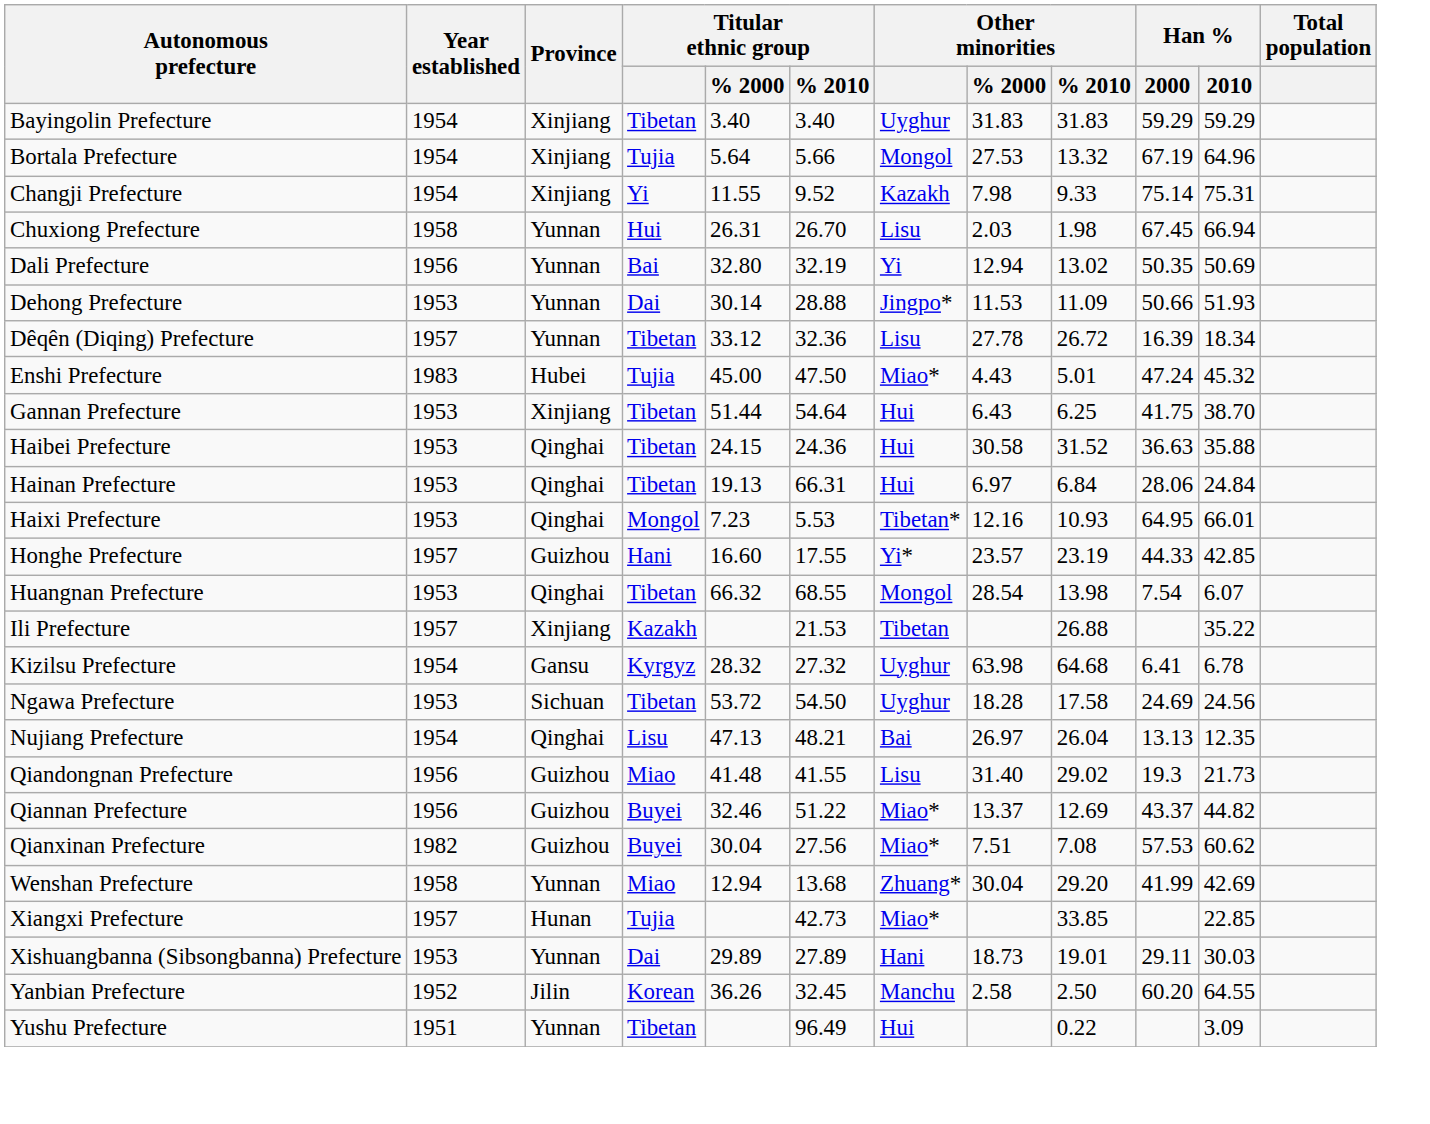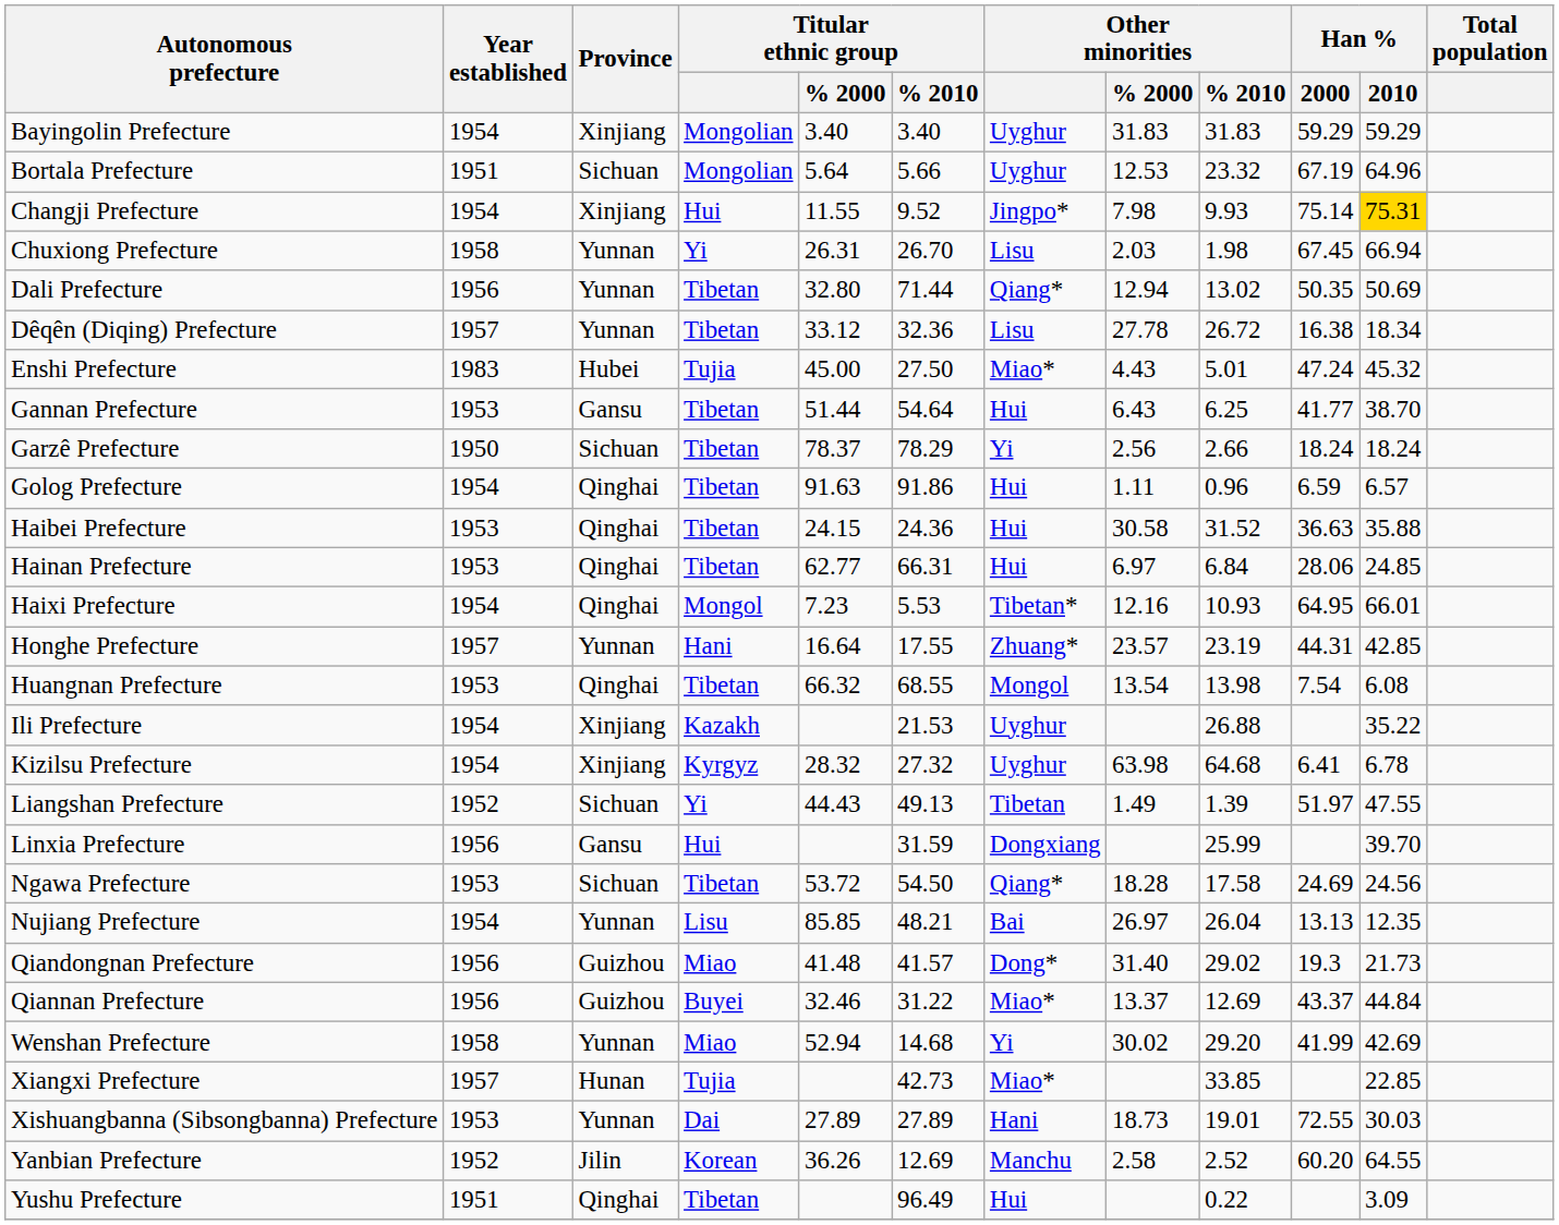 <table class="wikitable sortable">
 <tr>
 <th rowspan="2">Autonomous<br>prefecture</th>
 <th rowspan="2">Year<br>established</th>
 <th rowspan="2">Province</th>
 <th colspan="3">Titular<br>ethnic group</th>
 <th colspan="3">Other<br>minorities</th>
 <th colspan="2">Han %</th>
 <th>Total<br>population</th>
 </tr>
 <tr>
 <th></th>
 <th>% 2000</th>
 <th>% 2010</th>
 <th></th>
 <th>% 2000</th>
 <th>% 2010</th>
 <th>2000</th>
 <th>2010</th>
 <th></th>
 </tr>
 <tr>
 <td>Bayingolin Prefecture</td>
 <td>1954</td>
 <td>Xinjiang</td>
-<td><a href='#'>Tibetan</a></td>
+<td><a href='#'>Mongolian</a></td>
 <td>3.40</td>
 <td>3.40</td>
 <td><a href='#'>Uyghur</a></td>
 <td>31.83</td>
 <td>31.83</td>
 <td>59.29</td>
 <td>59.29</td>
 <td></td>
 </tr>
 <tr>
 <td>Bortala Prefecture</td>
-<td>1954</td>
-<td>Xinjiang</td>
-<td><a href='#'>Tujia</a></td>
+<td>1951</td>
+<td>Sichuan</td>
+<td><a href='#'>Mongolian</a></td>
 <td>5.64</td>
 <td>5.66</td>
-<td><a href='#'>Mongol</a></td>
-<td>27.53</td>
-<td>13.32</td>
+<td><a href='#'>Uyghur</a></td>
+<td>12.53</td>
+<td>23.32</td>
 <td>67.19</td>
 <td>64.96</td>
 <td></td>
 </tr>
 <tr>
 <td>Changji Prefecture</td>
 <td>1954</td>
 <td>Xinjiang</td>
-<td><a href='#'>Yi</a></td>
+<td><a href='#'>Hui</a></td>
 <td>11.55</td>
 <td>9.52</td>
-<td><a href='#'>Kazakh</a></td>
+<td><a href='#'>Jingpo</a>*</td>
 <td>7.98</td>
-<td>9.33</td>
+<td>9.93</td>
 <td>75.14</td>
-<td>75.31</td>
+<td style="background: gold;">75.31</td>
 <td></td>
 </tr>
 <tr>
 <td>Chuxiong Prefecture</td>
 <td>1958</td>
 <td>Yunnan</td>
-<td><a href='#'>Hui</a></td>
+<td><a href='#'>Yi</a></td>
 <td>26.31</td>
 <td>26.70</td>
 <td><a href='#'>Lisu</a></td>
 <td>2.03</td>
 <td>1.98</td>
 <td>67.45</td>
 <td>66.94</td>
 <td></td>
 </tr>
 <tr>
 <td>Dali Prefecture</td>
 <td>1956</td>
 <td>Yunnan</td>
-<td><a href='#'>Bai</a></td>
+<td><a href='#'>Tibetan</a></td>
 <td>32.80</td>
-<td>32.19</td>
-<td><a href='#'>Yi</a></td>
+<td>71.44</td>
+<td><a href='#'>Qiang</a>*</td>
 <td>12.94</td>
 <td>13.02</td>
 <td>50.35</td>
 <td>50.69</td>
-<td></td>
-</tr>
-<tr>
-<td>Dehong Prefecture</td>
-<td>1953</td>
-<td>Yunnan</td>
-<td><a href='#'>Dai</a></td>
-<td>30.14</td>
-<td>28.88</td>
-<td><a href='#'>Jingpo</a>*</td>
-<td>11.53</td>
-<td>11.09</td>
-<td>50.66</td>
-<td>51.93</td>
 <td></td>
 </tr>
 <tr>
 <td>Dêqên (Diqing) Prefecture</td>
 <td>1957</td>
 <td>Yunnan</td>
 <td><a href='#'>Tibetan</a></td>
 <td>33.12</td>
 <td>32.36</td>
 <td><a href='#'>Lisu</a></td>
 <td>27.78</td>
 <td>26.72</td>
-<td>16.39</td>
+<td>16.38</td>
 <td>18.34</td>
 <td></td>
 </tr>
 <tr>
 <td>Enshi Prefecture</td>
 <td>1983</td>
 <td>Hubei</td>
 <td><a href='#'>Tujia</a></td>
 <td>45.00</td>
-<td>47.50</td>
+<td>27.50</td>
 <td><a href='#'>Miao</a>*</td>
 <td>4.43</td>
 <td>5.01</td>
 <td>47.24</td>
 <td>45.32</td>
 <td></td>
 </tr>
 <tr>
 <td>Gannan Prefecture</td>
 <td>1953</td>
-<td>Xinjiang</td>
+<td>Gansu</td>
 <td><a href='#'>Tibetan</a></td>
 <td>51.44</td>
 <td>54.64</td>
 <td><a href='#'>Hui</a></td>
 <td>6.43</td>
 <td>6.25</td>
-<td>41.75</td>
+<td>41.77</td>
 <td>38.70</td>
+<td></td>
+</tr>
+<tr>
+<td>Garzê Prefecture</td>
+<td>1950</td>
+<td>Sichuan</td>
+<td><a href='#'>Tibetan</a></td>
+<td>78.37</td>
+<td>78.29</td>
+<td><a href='#'>Yi</a></td>
+<td>2.56</td>
+<td>2.66</td>
+<td>18.24</td>
+<td>18.24</td>
+<td></td>
+</tr>
+<tr>
+<td>Golog Prefecture</td>
+<td>1954</td>
+<td>Qinghai</td>
+<td><a href='#'>Tibetan</a></td>
+<td>91.63</td>
+<td>91.86</td>
+<td><a href='#'>Hui</a></td>
+<td>1.11</td>
+<td>0.96</td>
+<td>6.59</td>
+<td>6.57</td>
 <td></td>
 </tr>
 <tr>
 <td>Haibei Prefecture</td>
 <td>1953</td>
 <td>Qinghai</td>
 <td><a href='#'>Tibetan</a></td>
 <td>24.15</td>
 <td>24.36</td>
 <td><a href='#'>Hui</a></td>
 <td>30.58</td>
 <td>31.52</td>
 <td>36.63</td>
 <td>35.88</td>
 <td></td>
 </tr>
 <tr>
 <td>Hainan Prefecture</td>
 <td>1953</td>
 <td>Qinghai</td>
 <td><a href='#'>Tibetan</a></td>
-<td>19.13</td>
+<td>62.77</td>
 <td>66.31</td>
 <td><a href='#'>Hui</a></td>
 <td>6.97</td>
 <td>6.84</td>
 <td>28.06</td>
-<td>24.84</td>
+<td>24.85</td>
 <td></td>
 </tr>
 <tr>
 <td>Haixi Prefecture</td>
-<td>1953</td>
+<td>1954</td>
 <td>Qinghai</td>
 <td><a href='#'>Mongol</a></td>
 <td>7.23</td>
 <td>5.53</td>
 <td><a href='#'>Tibetan</a>*</td>
 <td>12.16</td>
 <td>10.93</td>
 <td>64.95</td>
 <td>66.01</td>
 <td></td>
 </tr>
 <tr>
 <td>Honghe Prefecture</td>
 <td>1957</td>
-<td>Guizhou</td>
+<td>Yunnan</td>
 <td><a href='#'>Hani</a></td>
-<td>16.60</td>
+<td>16.64</td>
 <td>17.55</td>
-<td><a href='#'>Yi</a>*</td>
+<td><a href='#'>Zhuang</a>*</td>
 <td>23.57</td>
 <td>23.19</td>
-<td>44.33</td>
+<td>44.31</td>
 <td>42.85</td>
 <td></td>
 </tr>
 <tr>
 <td>Huangnan Prefecture</td>
 <td>1953</td>
 <td>Qinghai</td>
 <td><a href='#'>Tibetan</a></td>
 <td>66.32</td>
 <td>68.55</td>
 <td><a href='#'>Mongol</a></td>
-<td>28.54</td>
+<td>13.54</td>
 <td>13.98</td>
 <td>7.54</td>
-<td>6.07</td>
+<td>6.08</td>
 <td></td>
 </tr>
 <tr>
 <td>Ili Prefecture</td>
-<td>1957</td>
+<td>1954</td>
 <td>Xinjiang</td>
 <td><a href='#'>Kazakh</a></td>
 <td></td>
 <td>21.53</td>
-<td><a href='#'>Tibetan</a></td>
+<td><a href='#'>Uyghur</a></td>
 <td></td>
 <td>26.88</td>
 <td></td>
 <td>35.22</td>
 <td></td>
 </tr>
 <tr>
 <td>Kizilsu Prefecture</td>
 <td>1954</td>
-<td>Gansu</td>
+<td>Xinjiang</td>
 <td><a href='#'>Kyrgyz</a></td>
 <td>28.32</td>
 <td>27.32</td>
 <td><a href='#'>Uyghur</a></td>
 <td>63.98</td>
 <td>64.68</td>
 <td>6.41</td>
 <td>6.78</td>
 <td></td>
 </tr>
 <tr>
+<td>Liangshan Prefecture</td>
+<td>1952</td>
+<td>Sichuan</td>
+<td><a href='#'>Yi</a></td>
+<td>44.43</td>
+<td>49.13</td>
+<td><a href='#'>Tibetan</a></td>
+<td>1.49</td>
+<td>1.39</td>
+<td>51.97</td>
+<td>47.55</td>
+<td></td>
+</tr>
+<tr>
+<td>Linxia Prefecture</td>
+<td>1956</td>
+<td>Gansu</td>
+<td><a href='#'>Hui</a></td>
+<td></td>
+<td>31.59</td>
+<td><a href='#'>Dongxiang</a></td>
+<td></td>
+<td>25.99</td>
+<td></td>
+<td>39.70</td>
+<td></td>
+</tr>
+<tr>
 <td>Ngawa Prefecture</td>
 <td>1953</td>
 <td>Sichuan</td>
 <td><a href='#'>Tibetan</a></td>
 <td>53.72</td>
 <td>54.50</td>
-<td><a href='#'>Uyghur</a></td>
+<td><a href='#'>Qiang</a>*</td>
 <td>18.28</td>
 <td>17.58</td>
 <td>24.69</td>
 <td>24.56</td>
 <td></td>
 </tr>
 <tr>
 <td>Nujiang Prefecture</td>
 <td>1954</td>
-<td>Qinghai</td>
+<td>Yunnan</td>
 <td><a href='#'>Lisu</a></td>
-<td>47.13</td>
+<td>85.85</td>
 <td>48.21</td>
 <td><a href='#'>Bai</a></td>
 <td>26.97</td>
 <td>26.04</td>
 <td>13.13</td>
 <td>12.35</td>
 <td></td>
 </tr>
 <tr>
 <td>Qiandongnan Prefecture</td>
 <td>1956</td>
 <td>Guizhou</td>
 <td><a href='#'>Miao</a></td>
 <td>41.48</td>
-<td>41.55</td>
-<td><a href='#'>Lisu</a></td>
+<td>41.57</td>
+<td><a href='#'>Dong</a>*</td>
 <td>31.40</td>
 <td>29.02</td>
 <td>19.3</td>
 <td>21.73</td>
 <td></td>
 </tr>
 <tr>
 <td>Qiannan Prefecture</td>
 <td>1956</td>
 <td>Guizhou</td>
 <td><a href='#'>Buyei</a></td>
 <td>32.46</td>
-<td>51.22</td>
+<td>31.22</td>
 <td><a href='#'>Miao</a>*</td>
 <td>13.37</td>
 <td>12.69</td>
 <td>43.37</td>
-<td>44.82</td>
-<td></td>
-</tr>
-<tr>
-<td>Qianxinan Prefecture</td>
-<td>1982</td>
-<td>Guizhou</td>
-<td><a href='#'>Buyei</a></td>
-<td>30.04</td>
-<td>27.56</td>
-<td><a href='#'>Miao</a>*</td>
-<td>7.51</td>
-<td>7.08</td>
-<td>57.53</td>
-<td>60.62</td>
+<td>44.84</td>
 <td></td>
 </tr>
 <tr>
 <td>Wenshan Prefecture</td>
 <td>1958</td>
 <td>Yunnan</td>
 <td><a href='#'>Miao</a></td>
-<td>12.94</td>
-<td>13.68</td>
-<td><a href='#'>Zhuang</a>*</td>
-<td>30.04</td>
+<td>52.94</td>
+<td>14.68</td>
+<td><a href='#'>Yi</a></td>
+<td>30.02</td>
 <td>29.20</td>
 <td>41.99</td>
 <td>42.69</td>
 <td></td>
 </tr>
 <tr>
 <td>Xiangxi Prefecture</td>
 <td>1957</td>
 <td>Hunan</td>
 <td><a href='#'>Tujia</a></td>
 <td></td>
 <td>42.73</td>
 <td><a href='#'>Miao</a>*</td>
 <td></td>
 <td>33.85</td>
 <td></td>
 <td>22.85</td>
 <td></td>
 </tr>
 <tr>
 <td>Xishuangbanna (Sibsongbanna) Prefecture</td>
 <td>1953</td>
 <td>Yunnan</td>
 <td><a href='#'>Dai</a></td>
-<td>29.89</td>
+<td>27.89</td>
 <td>27.89</td>
 <td><a href='#'>Hani</a></td>
 <td>18.73</td>
 <td>19.01</td>
-<td>29.11</td>
+<td>72.55</td>
 <td>30.03</td>
 <td></td>
 </tr>
 <tr>
 <td>Yanbian Prefecture</td>
 <td>1952</td>
 <td>Jilin</td>
 <td><a href='#'>Korean</a></td>
 <td>36.26</td>
-<td>32.45</td>
+<td>12.69</td>
 <td><a href='#'>Manchu</a></td>
 <td>2.58</td>
-<td>2.50</td>
+<td>2.52</td>
 <td>60.20</td>
 <td>64.55</td>
 <td></td>
 </tr>
 <tr>
 <td>Yushu Prefecture</td>
 <td>1951</td>
-<td>Yunnan</td>
+<td>Qinghai</td>
 <td><a href='#'>Tibetan</a></td>
 <td></td>
 <td>96.49</td>
 <td><a href='#'>Hui</a></td>
 <td></td>
 <td>0.22</td>
 <td></td>
 <td>3.09</td>
 <td></td>
 </tr>
 <tr>
 </tr>
 </table>
